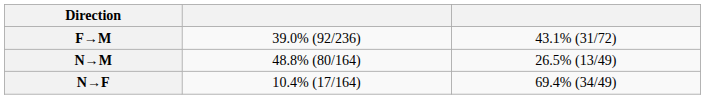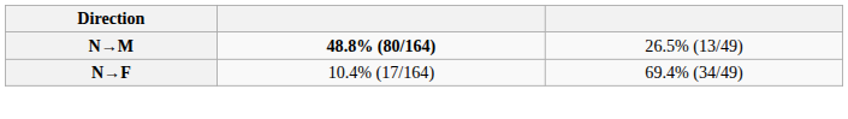 <table class="wikitable unsortable" style="text-align:center; width:50%">
 <tr>
 <th scope="col">Direction</th>
 <th scope="col"></th>
 <th scope="col"></th>
 </tr>
 <tr>
-<th scope="col">F→M</th>
-<td>39.0% (92/236)</td>
-<td>43.1% (31/72)</td>
-</tr>
-<tr>
 <th scope="col">N→M</th>
-<td>48.8% (80/164)</td>
+<td><strong>48.8% (80/164)</strong></td>
 <td>26.5% (13/49)</td>
 </tr>
 <tr>
 <th scope="col">N→F</th>
 <td>10.4% (17/164)</td>
 <td>69.4% (34/49)</td>
 </tr>
 </table>
